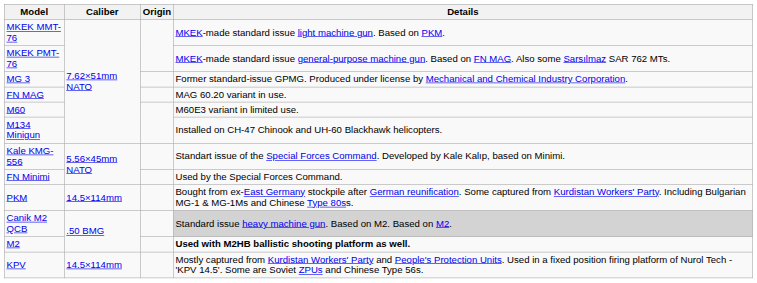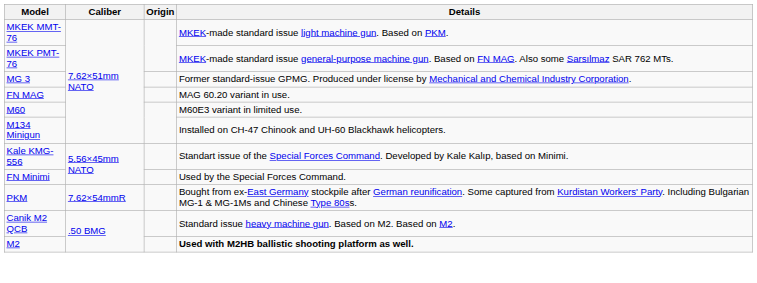 <table class="wikitable">
 <tr>
 <th>Model</th>
 <th>Caliber</th>
 <th>Origin</th>
 <th>Details</th>
 </tr>
 <tr>
 <td><a href='#'>MKEK MMT-76</a></td>
 <td rowspan="6"><a href='#'>7.62×51mm NATO</a></td>
 <td rowspan="2"></td>
 <td><a href='#'>MKEK</a>-made standard issue <a href='#'>light machine gun</a>. Based on <a href='#'>PKM</a>.</td>
 </tr>
 <tr>
 <td><a href='#'>MKEK PMT-76</a></td>
 <td><a href='#'>MKEK</a>-made standard issue <a href='#'>general-purpose machine gun</a>. Based on <a href='#'>FN MAG</a>. Also some <a href='#'>Sarsılmaz</a> SAR 762 MTs.</td>
 </tr>
 <tr>
 <td><a href='#'>MG 3</a></td>
 <td><br></td>
 <td>Former standard-issue GPMG. Produced under license by <a href='#'>Mechanical and Chemical Industry Corporation</a>.</td>
 </tr>
 <tr>
 <td><a href='#'>FN MAG</a></td>
 <td></td>
 <td>MAG 60.20 variant in use.</td>
 </tr>
 <tr>
 <td><a href='#'>M60</a></td>
 <td rowspan="2"></td>
 <td>M60E3 variant in limited use.</td>
 </tr>
 <tr>
 <td><a href='#'>M134 Minigun</a></td>
 <td>Installed on CH-47 Chinook and UH-60 Blackhawk helicopters.</td>
 </tr>
 <tr>
 <td><a href='#'>Kale KMG-556</a></td>
 <td rowspan="2"><a href='#'>5.56×45mm NATO</a></td>
 <td></td>
 <td>Standart issue of the <a href='#'>Special Forces Command</a>. Developed by Kale Kalıp, based on Minimi.</td>
 </tr>
 <tr>
 <td><a href='#'>FN Minimi</a></td>
 <td></td>
 <td>Used by the Special Forces Command.</td>
 </tr>
 <tr>
 <td><a href='#'>PKM</a></td>
-<td><a href='#'>14.5×114mm</a></td>
+<td><a href='#'>7.62×54mmR</a></td>
 <td><br><br></td>
 <td>Bought from ex-<a href='#'>East Germany</a> stockpile after <a href='#'>German reunification</a>. Some captured from <a href='#'>Kurdistan Workers' Party</a>. Including Bulgarian MG-1 & MG-1Ms and Chinese <a href='#'>Type 80s</a>s.</td>
 </tr>
 <tr>
 <td><a href='#'>Canik M2 QCB</a></td>
 <td rowspan="2"><a href='#'>.50 BMG</a></td>
 <td></td>
-<td style="background: lightgrey;">Standard issue <a href='#'>heavy machine gun</a>. Based on M2. Based on <a href='#'>M2</a>.</td>
+<td>Standard issue <a href='#'>heavy machine gun</a>. Based on M2. Based on <a href='#'>M2</a>.</td>
 </tr>
 <tr>
 <td><a href='#'>M2</a></td>
 <td></td>
 <td><strong>Used with M2HB ballistic shooting platform as well.</strong></td>
 </tr>
-<tr>
-<td><a href='#'>KPV</a></td>
-<td><a href='#'>14.5×114mm</a></td>
-<td></td>
-<td>Mostly captured from <a href='#'>Kurdistan Workers' Party</a> and <a href='#'>People's Protection Units</a>. Used in a fixed position firing platform of Nurol Tech - 'KPV 14.5'. Some are Soviet <a href='#'>ZPUs</a> and Chinese Type 56s.</td>
-</tr>
 </table>
